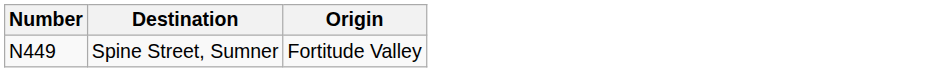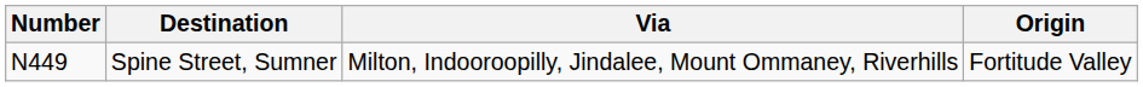 <table class="wikitable">
 <tr>
 <th>Number</th>
 <th>Destination</th>
+<th>Via</th>
 <th>Origin</th>
 </tr>
 <tr>
 <td>N449</td>
 <td>Spine Street, Sumner</td>
+<td>Milton, Indooroopilly, Jindalee, Mount Ommaney, Riverhills</td>
 <td>Fortitude Valley</td>
 </tr>
 </table>
